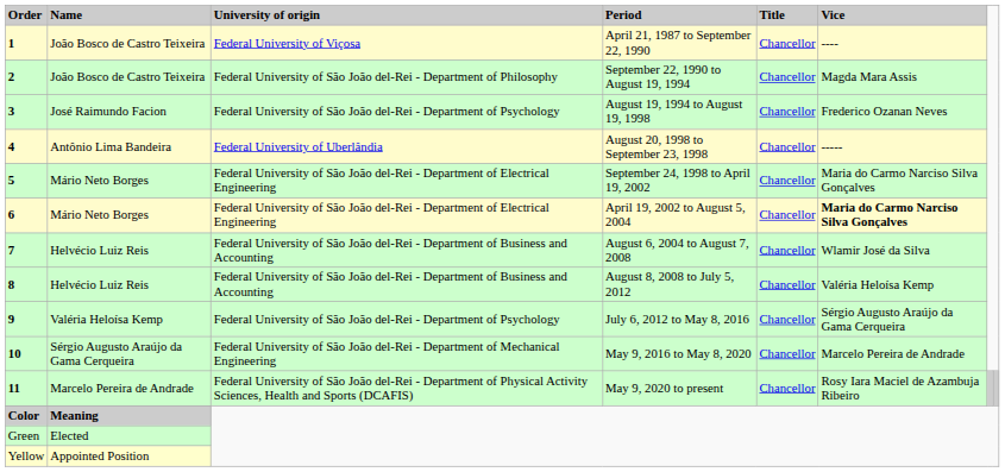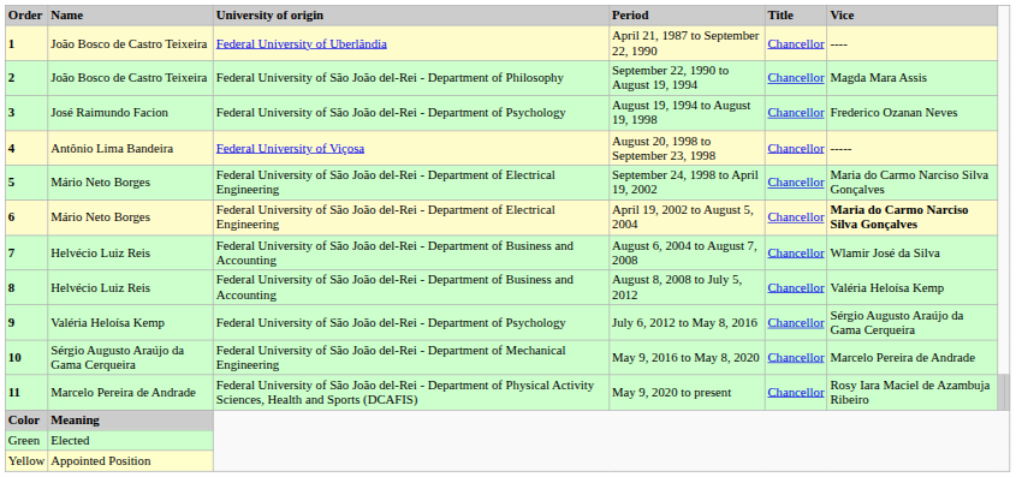 <table class="wikitable">
 <tr>
 <td bgcolor=#cccccc><strong>Order</strong></td>
 <td bgcolor=#cccccc><strong>Name</strong></td>
 <td bgcolor=#cccccc><strong>University of origin</strong></td>
 <td bgcolor=#cccccc><strong>Period</strong></td>
 <td bgcolor=#cccccc><strong>Title</strong></td>
 <td bgcolor=#cccccc><strong>Vice</strong></td>
 </tr>
 <tr>
 <td bgcolor=#FFFCCC><strong>1</strong></td>
 <td bgcolor=#FFFCCC>João Bosco de Castro Teixeira</td>
-<td bgcolor=#FFFCCC><a href='#'>Federal University of Viçosa</a></td>
+<td bgcolor=#FFFCCC><a href='#'>Federal University of Uberlândia</a></td>
 <td bgcolor=#FFFCCC>April 21, 1987 to September 22, 1990</td>
 <td bgcolor=#FFFCCC><a href='#'>Chancellor</a></td>
 <td bgcolor=#FFFCCC>----</td>
 </tr>
 <tr>
 <td bgcolor=#CCFFCC><strong>2</strong></td>
 <td bgcolor=#CCFFCC>João Bosco de Castro Teixeira</td>
 <td bgcolor=#CCFFCC>Federal University of São João del-Rei - Department of Philosophy</td>
 <td bgcolor=#CCFFCC>September 22, 1990 to August 19, 1994</td>
 <td bgcolor=#CCFFCC><a href='#'>Chancellor</a></td>
 <td bgcolor=#CCFFCC>Magda Mara Assis</td>
 </tr>
 <tr>
 <td bgcolor=#CCFFCC><strong>3</strong></td>
 <td bgcolor=#CCFFCC>José Raimundo Facion</td>
 <td bgcolor=#CCFFCC>Federal University of São João del-Rei - Department of Psychology</td>
 <td bgcolor=#CCFFCC>August 19, 1994 to August 19, 1998</td>
 <td bgcolor=#CCFFCC><a href='#'>Chancellor</a></td>
 <td bgcolor=#CCFFCC>Frederico Ozanan Neves</td>
 </tr>
 <tr>
 <td bgcolor=#FFFCCC><strong>4</strong></td>
 <td bgcolor=#FFFCCC>Antônio Lima Bandeira</td>
-<td bgcolor=#FFFCCC><a href='#'>Federal University of Uberlândia</a></td>
+<td bgcolor=#FFFCCC><a href='#'>Federal University of Viçosa</a></td>
 <td bgcolor=#FFFCCC>August 20, 1998 to September 23, 1998</td>
 <td bgcolor=#FFFCCC><a href='#'>Chancellor</a></td>
 <td bgcolor=#FFFCCC>-----</td>
 </tr>
 <tr>
 <td bgcolor=#CCFFCC><strong>5</strong></td>
 <td bgcolor=#CCFFCC>Mário Neto Borges</td>
 <td bgcolor=#CCFFCC>Federal University of São João del-Rei - Department of Electrical Engineering</td>
 <td bgcolor=#CCFFCC>September 24, 1998 to April 19, 2002</td>
 <td bgcolor=#CCFFCC><a href='#'>Chancellor</a></td>
 <td bgcolor=#CCFFCC>Maria do Carmo Narciso Silva Gonçalves</td>
 </tr>
 <tr>
 <td bgcolor=#FFFCCC><strong>6</strong></td>
 <td bgcolor=#FFFCCC>Mário Neto Borges</td>
 <td bgcolor=#FFFCCC>Federal University of São João del-Rei - Department of Electrical Engineering</td>
 <td bgcolor=#FFFCCC>April 19, 2002 to August 5, 2004</td>
 <td bgcolor=#FFFCCC><a href='#'>Chancellor</a></td>
 <td bgcolor=#FFFCCC><strong>Maria do Carmo Narciso Silva Gonçalves</strong></td>
 </tr>
 <tr>
 <td bgcolor=#CCFFCC><strong>7</strong></td>
 <td bgcolor=#CCFFCC>Helvécio Luiz Reis</td>
 <td bgcolor=#CCFFCC>Federal University of São João del-Rei - Department of Business and Accounting</td>
 <td bgcolor=#CCFFCC>August 6, 2004 to August 7, 2008</td>
 <td bgcolor=#CCFFCC><a href='#'>Chancellor</a></td>
 <td bgcolor=#CCFFCC>Wlamir José da Silva</td>
 </tr>
 <tr>
 <td bgcolor=#CCFFCC><strong>8</strong></td>
 <td bgcolor=#CCFFCC>Helvécio Luiz Reis</td>
 <td bgcolor=#CCFFCC>Federal University of São João del-Rei - Department of Business and Accounting</td>
 <td bgcolor=#CCFFCC>August 8, 2008 to July 5, 2012</td>
 <td bgcolor=#CCFFCC><a href='#'>Chancellor</a></td>
 <td bgcolor=#CCFFCC>Valéria Heloísa Kemp</td>
 </tr>
 <tr>
 <td bgcolor=#CCFFCC><strong>9</strong></td>
 <td bgcolor=#CCFFCC>Valéria Heloísa Kemp</td>
 <td bgcolor=#CCFFCC>Federal University of São João del-Rei - Department of Psychology</td>
 <td bgcolor=#CCFFCC>July 6, 2012 to May 8, 2016</td>
 <td bgcolor=#CCFFCC><a href='#'>Chancellor</a></td>
 <td bgcolor=#CCFFCC>Sérgio Augusto Araújo da Gama Cerqueira</td>
 </tr>
 <tr>
 <td bgcolor=#CCFFCC><strong>10</strong></td>
 <td bgcolor=#CCFFCC>Sérgio Augusto Araújo da Gama Cerqueira</td>
 <td bgcolor=#CCFFCC>Federal University of São João del-Rei - Department of Mechanical Engineering</td>
 <td bgcolor=#CCFFCC>May 9, 2016 to May 8, 2020</td>
 <td bgcolor=#CCFFCC><a href='#'>Chancellor</a></td>
 <td bgcolor=#CCFFCC>Marcelo Pereira de Andrade</td>
 </tr>
 <tr>
 <td bgcolor=#CCFFCC><strong>11</strong></td>
 <td bgcolor=#CCFFCC>Marcelo Pereira de Andrade</td>
 <td bgcolor=#CCFFCC>Federal University of São João del-Rei - Department of Physical Activity Sciences, Health and Sports (DCAFIS)</td>
 <td bgcolor=#CCFFCC>May 9, 2020 to present</td>
 <td bgcolor=#CCFFCC><a href='#'>Chancellor</a></td>
 <td bgcolor=#CCFFCC>Rosy Iara Maciel de Azambuja Ribeiro</td>
 <td bgcolor="#cccccc"></td>
 <td bgcolor=#cccccc></td>
 </tr>
 <tr>
 <td bgcolor=#cccccc><strong>Color</strong></td>
 <td bgcolor=#cccccc><strong>Meaning</strong></td>
 </tr>
 <tr>
 <td bgcolor=#CCFFCC>Green</td>
 <td bgcolor=#CCFFCC>Elected</td>
 </tr>
 <tr>
 <td bgcolor=#FFFFCC>Yellow</td>
 <td bgcolor=#FFFFCC>Appointed Position</td>
 </tr>
 </table>
